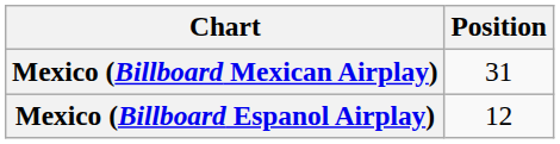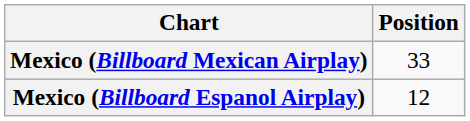 <table class="wikitable plainrowheaders" style="text-align:center;">
 <tr>
 <th>Chart</th>
 <th>Position</th>
 </tr>
 <tr>
 <th scope="row">Mexico (<a href='#'><em>Billboard</em> Mexican Airplay</a>)</th>
-<td align="center">31</td>
+<td align="center">33</td>
 </tr>
 <tr>
 <th scope="row">Mexico (<a href='#'><em>Billboard</em> Espanol Airplay</a>)</th>
 <td align="center">12</td>
 </tr>
 </table>
